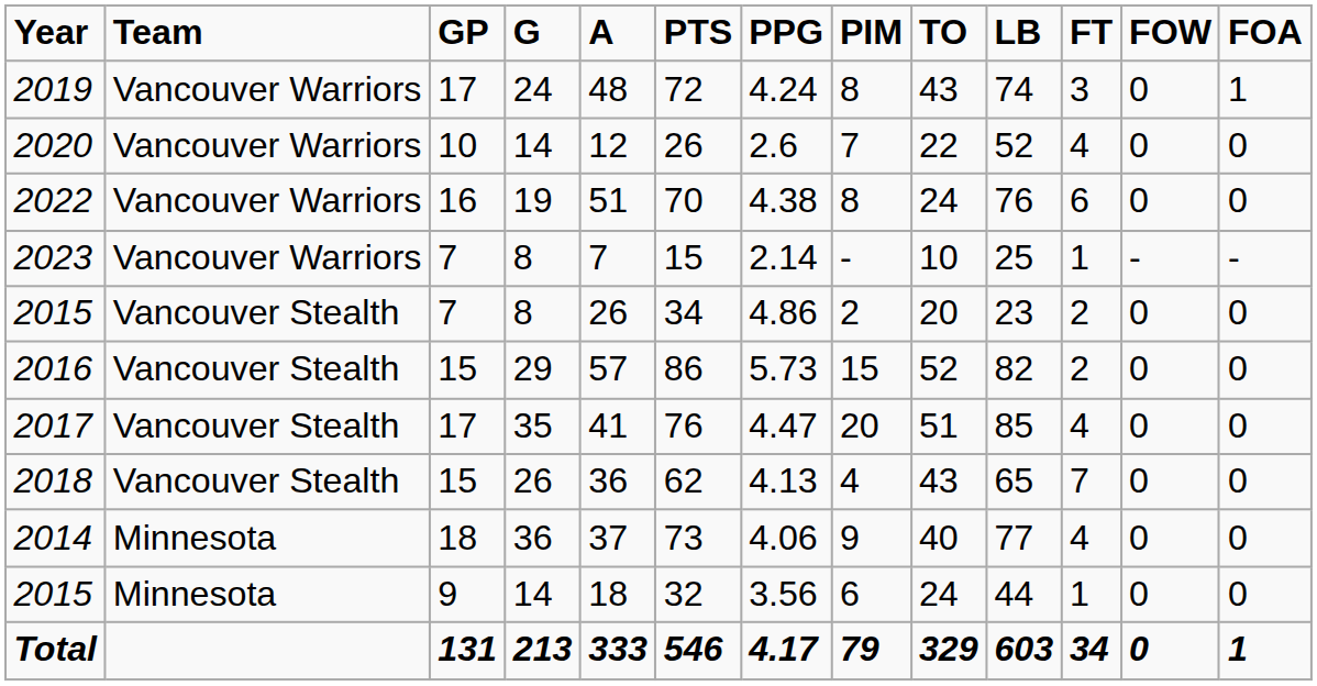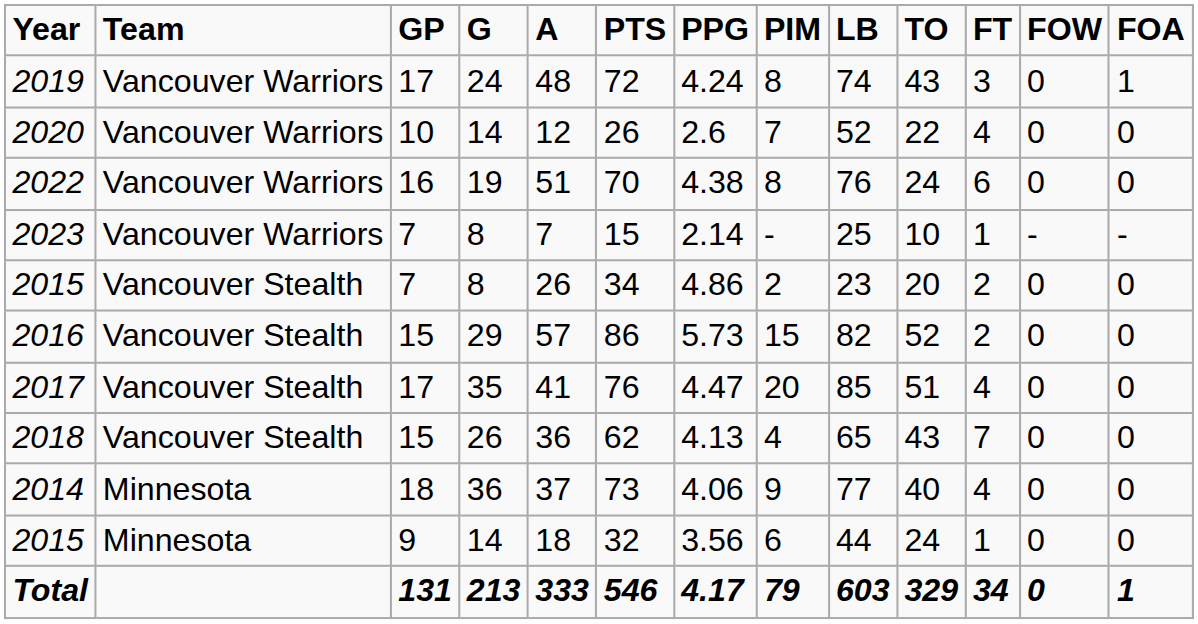 <table class="wikitable sortable">
 <tr>
 <td><strong>Year</strong></td>
 <td><strong>Team</strong></td>
 <td><strong>GP</strong></td>
 <td><strong>G</strong></td>
 <td><strong>A</strong></td>
 <td><strong>PTS</strong></td>
 <td><strong>PPG</strong></td>
 <td><strong>PIM</strong></td>
+<td><strong>LB</strong></td>
 <td><strong>TO</strong></td>
-<td><strong>LB</strong></td>
 <td><strong>FT</strong></td>
 <td><strong>FOW</strong></td>
 <td><strong>FOA</strong></td>
 </tr>
 <tr>
 <td><em>2019</em></td>
 <td>Vancouver Warriors</td>
 <td>17</td>
 <td>24</td>
 <td>48</td>
 <td>72</td>
 <td>4.24</td>
 <td>8</td>
+<td>74</td>
 <td>43</td>
-<td>74</td>
 <td>3</td>
 <td>0</td>
 <td>1</td>
 </tr>
 <tr>
 <td><em>2020</em></td>
 <td>Vancouver Warriors</td>
 <td>10</td>
 <td>14</td>
 <td>12</td>
 <td>26</td>
 <td>2.6</td>
 <td>7</td>
+<td>52</td>
 <td>22</td>
-<td>52</td>
 <td>4</td>
 <td>0</td>
 <td>0</td>
 </tr>
 <tr>
 <td><em>2022</em></td>
 <td>Vancouver Warriors</td>
 <td>16</td>
 <td>19</td>
 <td>51</td>
 <td>70</td>
 <td>4.38</td>
 <td>8</td>
+<td>76</td>
 <td>24</td>
-<td>76</td>
 <td>6</td>
 <td>0</td>
 <td>0</td>
 </tr>
 <tr>
 <td><em>2023</em></td>
 <td>Vancouver Warriors</td>
 <td>7</td>
 <td>8</td>
 <td>7</td>
 <td>15</td>
 <td>2.14</td>
 <td>-</td>
+<td>25</td>
 <td>10</td>
-<td>25</td>
 <td>1</td>
 <td>-</td>
 <td>-</td>
 </tr>
 <tr>
 <td><em>2015</em></td>
 <td>Vancouver Stealth</td>
 <td>7</td>
 <td>8</td>
 <td>26</td>
 <td>34</td>
 <td>4.86</td>
 <td>2</td>
+<td>23</td>
 <td>20</td>
-<td>23</td>
 <td>2</td>
 <td>0</td>
 <td>0</td>
 </tr>
 <tr>
 <td><em>2016</em></td>
 <td>Vancouver Stealth</td>
 <td>15</td>
 <td>29</td>
 <td>57</td>
 <td>86</td>
 <td>5.73</td>
 <td>15</td>
+<td>82</td>
 <td>52</td>
-<td>82</td>
 <td>2</td>
 <td>0</td>
 <td>0</td>
 </tr>
 <tr>
 <td><em>2017</em></td>
 <td>Vancouver Stealth</td>
 <td>17</td>
 <td>35</td>
 <td>41</td>
 <td>76</td>
 <td>4.47</td>
 <td>20</td>
+<td>85</td>
 <td>51</td>
-<td>85</td>
 <td>4</td>
 <td>0</td>
 <td>0</td>
 </tr>
 <tr>
 <td><em>2018</em></td>
 <td>Vancouver Stealth</td>
 <td>15</td>
 <td>26</td>
 <td>36</td>
 <td>62</td>
 <td>4.13</td>
 <td>4</td>
+<td>65</td>
 <td>43</td>
-<td>65</td>
 <td>7</td>
 <td>0</td>
 <td>0</td>
 </tr>
 <tr>
 <td><em>2014</em></td>
 <td>Minnesota</td>
 <td>18</td>
 <td>36</td>
 <td>37</td>
 <td>73</td>
 <td>4.06</td>
 <td>9</td>
+<td>77</td>
 <td>40</td>
-<td>77</td>
 <td>4</td>
 <td>0</td>
 <td>0</td>
 </tr>
 <tr>
 <td><em>2015</em></td>
 <td>Minnesota</td>
 <td>9</td>
 <td>14</td>
 <td>18</td>
 <td>32</td>
 <td>3.56</td>
 <td>6</td>
+<td>44</td>
 <td>24</td>
-<td>44</td>
 <td>1</td>
 <td>0</td>
 <td>0</td>
 </tr>
 <tr>
 <td><strong><em>Total</em></strong></td>
 <td></td>
 <td><strong><em>131</em></strong></td>
 <td><strong><em>213</em></strong></td>
 <td><strong><em>333</em></strong></td>
 <td><strong><em>546</em></strong></td>
 <td><strong><em>4.17</em></strong></td>
 <td><strong><em>79</em></strong></td>
+<td><strong><em>603</em></strong></td>
 <td><strong><em>329</em></strong></td>
-<td><strong><em>603</em></strong></td>
 <td><strong><em>34</em></strong></td>
 <td><strong><em>0</em></strong></td>
 <td><strong><em>1</em></strong></td>
 </tr>
 </table>
